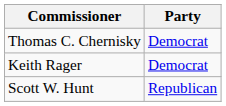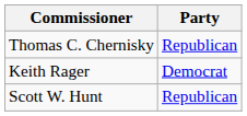 <table class="wikitable">
 <tr>
 <th>Commissioner</th>
 <th>Party</th>
 </tr>
 <tr>
 <td>Thomas C. Chernisky</td>
-<td><a href='#'>Democrat</a></td>
+<td><a href='#'>Republican</a></td>
 </tr>
 <tr>
 <td>Keith Rager</td>
 <td><a href='#'>Democrat</a></td>
 </tr>
 <tr>
 <td>Scott W. Hunt</td>
 <td><a href='#'>Republican</a></td>
 </tr>
 </table>
